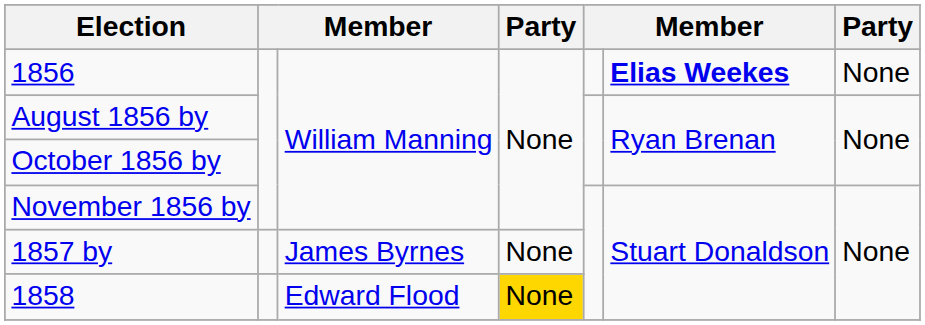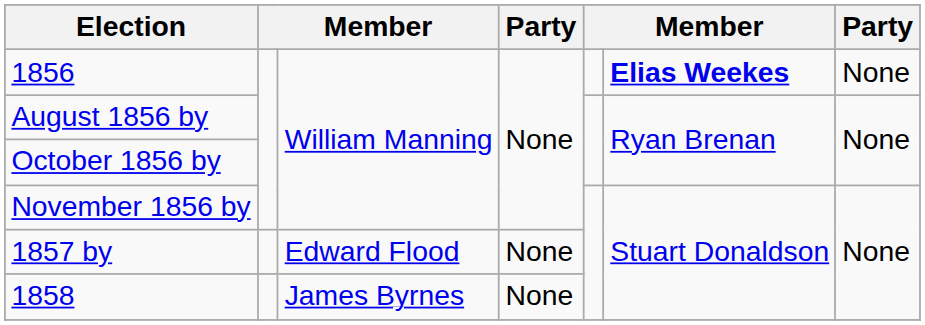 <table class="wikitable">
 <tr>
 <th>Election</th>
 <th colspan="2">Member</th>
 <th>Party</th>
 <th colspan="2">Member</th>
 <th>Party</th>
 </tr>
 <tr>
 <td><a href='#'>1856</a></td>
 <td rowspan="4" > </td>
 <td rowspan="4"><a href='#'>William Manning</a></td>
 <td rowspan="4">None</td>
 <td> </td>
 <td><strong><a href='#'>Elias Weekes</a></strong></td>
 <td>None</td>
 </tr>
 <tr>
 <td><a href='#'>August 1856 by</a></td>
 <td rowspan="2" > </td>
 <td rowspan="2"><a href='#'>Ryan Brenan</a></td>
 <td rowspan="2">None</td>
 </tr>
 <tr>
 <td><a href='#'>October 1856 by</a></td>
 </tr>
 <tr>
 <td><a href='#'>November 1856 by</a></td>
 <td rowspan="3" > </td>
 <td rowspan="3"><a href='#'>Stuart Donaldson</a></td>
 <td rowspan="3">None</td>
 </tr>
 <tr>
 <td><a href='#'>1857 by</a></td>
 <td> </td>
-<td><a href='#'>James Byrnes</a></td>
+<td><a href='#'>Edward Flood</a></td>
 <td>None</td>
 </tr>
 <tr>
 <td><a href='#'>1858</a></td>
 <td> </td>
-<td><a href='#'>Edward Flood</a></td>
-<td style="background: gold;">None</td>
+<td><a href='#'>James Byrnes</a></td>
+<td>None</td>
 </tr>
 </table>
